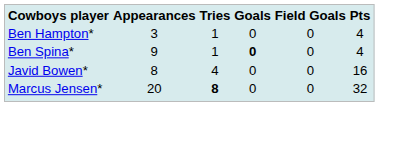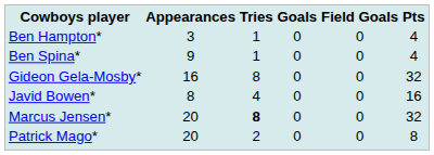 <table cellpadding=1 style="border:1px solid #BBB; background-color:#d7ebed; font-size:85%;">
 <tr>
 <th>Cowboys player</th>
 <th>Appearances</th>
 <th>Tries</th>
 <th>Goals</th>
 <th>Field Goals</th>
 <th>Pts</th>
 </tr>
 <tr ---->
 <td> <a href='#'>Ben Hampton</a>*</td>
 <td align="center">3</td>
 <td align="center">1</td>
 <td align="center">0</td>
 <td align="center">0</td>
 <td align="center">4</td>
 </tr>
 <tr ---->
 <td> <a href='#'>Ben Spina</a>*</td>
 <td align="center">9</td>
 <td align="center">1</td>
-<td align="center"><strong>0</strong></td>
+<td align="center">0</td>
 <td align="center">0</td>
 <td align="center">4</td>
+</tr>
+<tr ---->
+<td> <a href='#'>Gideon Gela-Mosby</a>*</td>
+<td align="center">16</td>
+<td align="center">8</td>
+<td align="center">0</td>
+<td align="center">0</td>
+<td align="center">32</td>
 </tr>
 <tr ---->
 <td> <a href='#'>Javid Bowen</a>*</td>
 <td align="center">8</td>
 <td align="center">4</td>
 <td align="center">0</td>
 <td align="center">0</td>
 <td align="center">16</td>
 </tr>
 <tr ---->
 <td> <a href='#'>Marcus Jensen</a>*</td>
 <td align="center">20</td>
 <td align="center"><strong>8</strong></td>
 <td align="center">0</td>
 <td align="center">0</td>
 <td align="center">32</td>
 </tr>
 <tr ---->
+<td> <a href='#'>Patrick Mago</a>*</td>
+<td align="center">20</td>
+<td align="center">2</td>
+<td align="center">0</td>
+<td align="center">0</td>
+<td align="center">8</td>
+</tr>
+<tr ---->
 </tr>
 </table>
